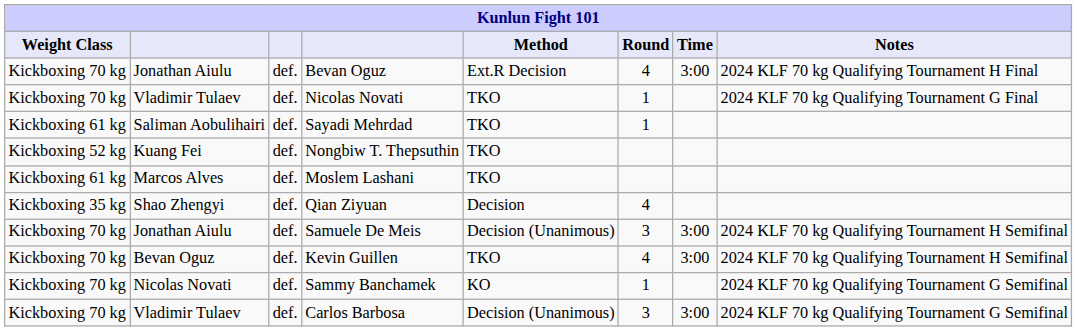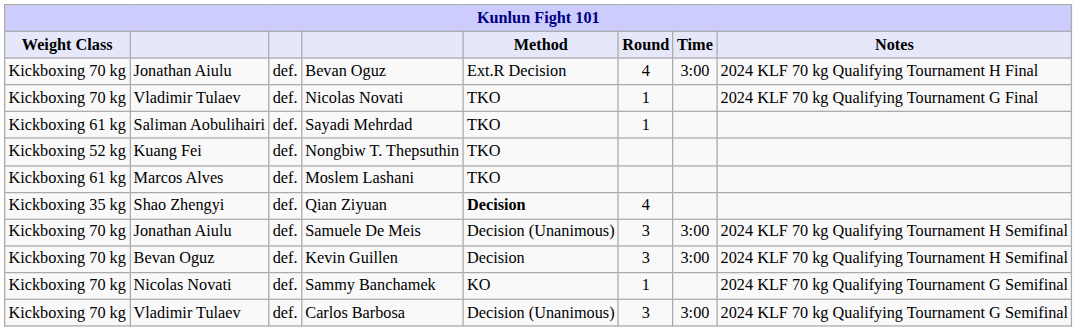 <table class="wikitable" style="font-size: 80%;">
 <tr>
 <th colspan="8" style="background-color: #ccf; color: #000080; text-align: center;"><strong>Kunlun Fight 101</strong></th>
 </tr>
 <tr>
 <th colspan="1" style="background-color: #E6E8FA; color: #000000; text-align: center;">Weight Class</th>
 <th colspan="1" style="background-color: #E6E8FA; color: #000000; text-align: center;"></th>
 <th colspan="1" style="background-color: #E6E8FA; color: #000000; text-align: center;"></th>
 <th colspan="1" style="background-color: #E6E8FA; color: #000000; text-align: center;"></th>
 <th colspan="1" style="background-color: #E6E8FA; color: #000000; text-align: center;">Method</th>
 <th colspan="1" style="background-color: #E6E8FA; color: #000000; text-align: center;">Round</th>
 <th colspan="1" style="background-color: #E6E8FA; color: #000000; text-align: center;">Time</th>
 <th colspan="1" style="background-color: #E6E8FA; color: #000000; text-align: center;">Notes</th>
 </tr>
 <tr>
 <td>Kickboxing 70 kg</td>
 <td> Jonathan Aiulu</td>
 <td align=center>def.</td>
 <td> Bevan Oguz</td>
 <td>Ext.R Decision</td>
 <td align=center>4</td>
 <td align=center>3:00</td>
 <td>2024 KLF 70 kg Qualifying Tournament H Final</td>
 </tr>
 <tr>
 <td>Kickboxing 70 kg</td>
 <td> Vladimir Tulaev</td>
 <td align=center>def.</td>
 <td> Nicolas Novati</td>
 <td>TKO</td>
 <td align=center>1</td>
 <td align=center></td>
 <td>2024 KLF 70 kg Qualifying Tournament G Final</td>
 </tr>
 <tr>
 <td>Kickboxing 61 kg</td>
 <td> Saliman Aobulihairi</td>
 <td align=center>def.</td>
 <td> Sayadi Mehrdad</td>
 <td>TKO</td>
 <td align=center>1</td>
 <td align=center></td>
 <td></td>
 </tr>
 <tr>
 <td>Kickboxing 52 kg</td>
 <td> Kuang Fei</td>
 <td align=center>def.</td>
 <td> Nongbiw T. Thepsuthin</td>
 <td>TKO</td>
 <td align=center></td>
 <td align=center></td>
 <td></td>
 </tr>
 <tr>
 <td>Kickboxing 61 kg</td>
 <td> Marcos Alves</td>
 <td align=center>def.</td>
 <td> Moslem Lashani</td>
 <td>TKO</td>
 <td align=center></td>
 <td align=center></td>
 <td></td>
 </tr>
 <tr>
 <td>Kickboxing 35 kg</td>
 <td> Shao Zhengyi</td>
 <td align=center>def.</td>
 <td> Qian Ziyuan</td>
-<td>Decision</td>
+<td><strong>Decision</strong></td>
 <td align=center>4</td>
 <td align=center></td>
 <td></td>
 </tr>
 <tr>
 <td>Kickboxing 70 kg</td>
 <td> Jonathan Aiulu</td>
 <td align=center>def.</td>
 <td> Samuele De Meis</td>
 <td>Decision (Unanimous)</td>
 <td align=center>3</td>
 <td align=center>3:00</td>
 <td>2024 KLF 70 kg Qualifying Tournament H Semifinal</td>
 </tr>
 <tr>
 <td>Kickboxing 70 kg</td>
 <td> Bevan Oguz</td>
 <td align=center>def.</td>
 <td> Kevin Guillen</td>
-<td>TKO</td>
-<td align=center>4</td>
+<td>Decision</td>
+<td align=center>3</td>
 <td align=center>3:00</td>
 <td>2024 KLF 70 kg Qualifying Tournament H Semifinal</td>
 </tr>
 <tr>
 <td>Kickboxing 70 kg</td>
 <td> Nicolas Novati</td>
 <td align=center>def.</td>
 <td> Sammy Banchamek</td>
 <td>KO</td>
 <td align=center>1</td>
 <td align=center></td>
 <td>2024 KLF 70 kg Qualifying Tournament G Semifinal</td>
 </tr>
 <tr>
 <td>Kickboxing 70 kg</td>
 <td> Vladimir Tulaev</td>
 <td align=center>def.</td>
 <td> Carlos Barbosa</td>
 <td>Decision (Unanimous)</td>
 <td align=center>3</td>
 <td align=center>3:00</td>
 <td>2024 KLF 70 kg Qualifying Tournament G Semifinal</td>
 </tr>
 </table>
